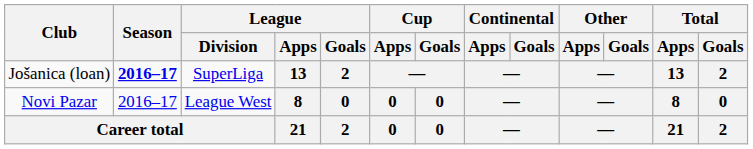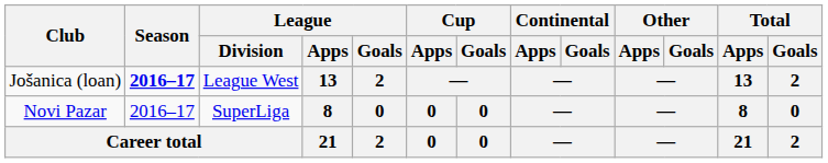 <table class="wikitable" style="text-align: center;font-size:90%">
 <tr>
 <th rowspan="2">Club</th>
 <th rowspan="2">Season</th>
 <th colspan="3">League</th>
 <th colspan="2">Cup</th>
 <th colspan="2">Continental</th>
 <th colspan="2">Other</th>
 <th colspan="2">Total</th>
 </tr>
 <tr>
 <th>Division</th>
 <th>Apps</th>
 <th>Goals</th>
 <th>Apps</th>
 <th>Goals</th>
 <th>Apps</th>
 <th>Goals</th>
 <th>Apps</th>
 <th>Goals</th>
 <th>Apps</th>
 <th>Goals</th>
 </tr>
 <tr>
 <td>Jošanica (loan)</td>
 <td><strong><a href='#'>2016–17</a></strong></td>
-<td><a href='#'>SuperLiga</a></td>
+<td><a href='#'>League West</a></td>
 <th>13</th>
 <th>2</th>
 <th colspan="2">—</th>
 <th colspan="2">—</th>
 <th colspan="2">—</th>
 <th>13</th>
 <th>2</th>
 </tr>
 <tr>
 <td><a href='#'>Novi Pazar</a></td>
 <td><a href='#'>2016–17</a></td>
-<td><a href='#'>League West</a></td>
+<td><a href='#'>SuperLiga</a></td>
 <th>8</th>
 <th>0</th>
 <th>0</th>
 <th>0</th>
 <th colspan="2">—</th>
 <th colspan="2">—</th>
 <th>8</th>
 <th>0</th>
 </tr>
 <tr>
 <th colspan="3">Career total</th>
 <th>21</th>
 <th>2</th>
 <th>0</th>
 <th>0</th>
 <th colspan="2">—</th>
 <th colspan="2">—</th>
 <th>21</th>
 <th>2</th>
 </tr>
 </table>
